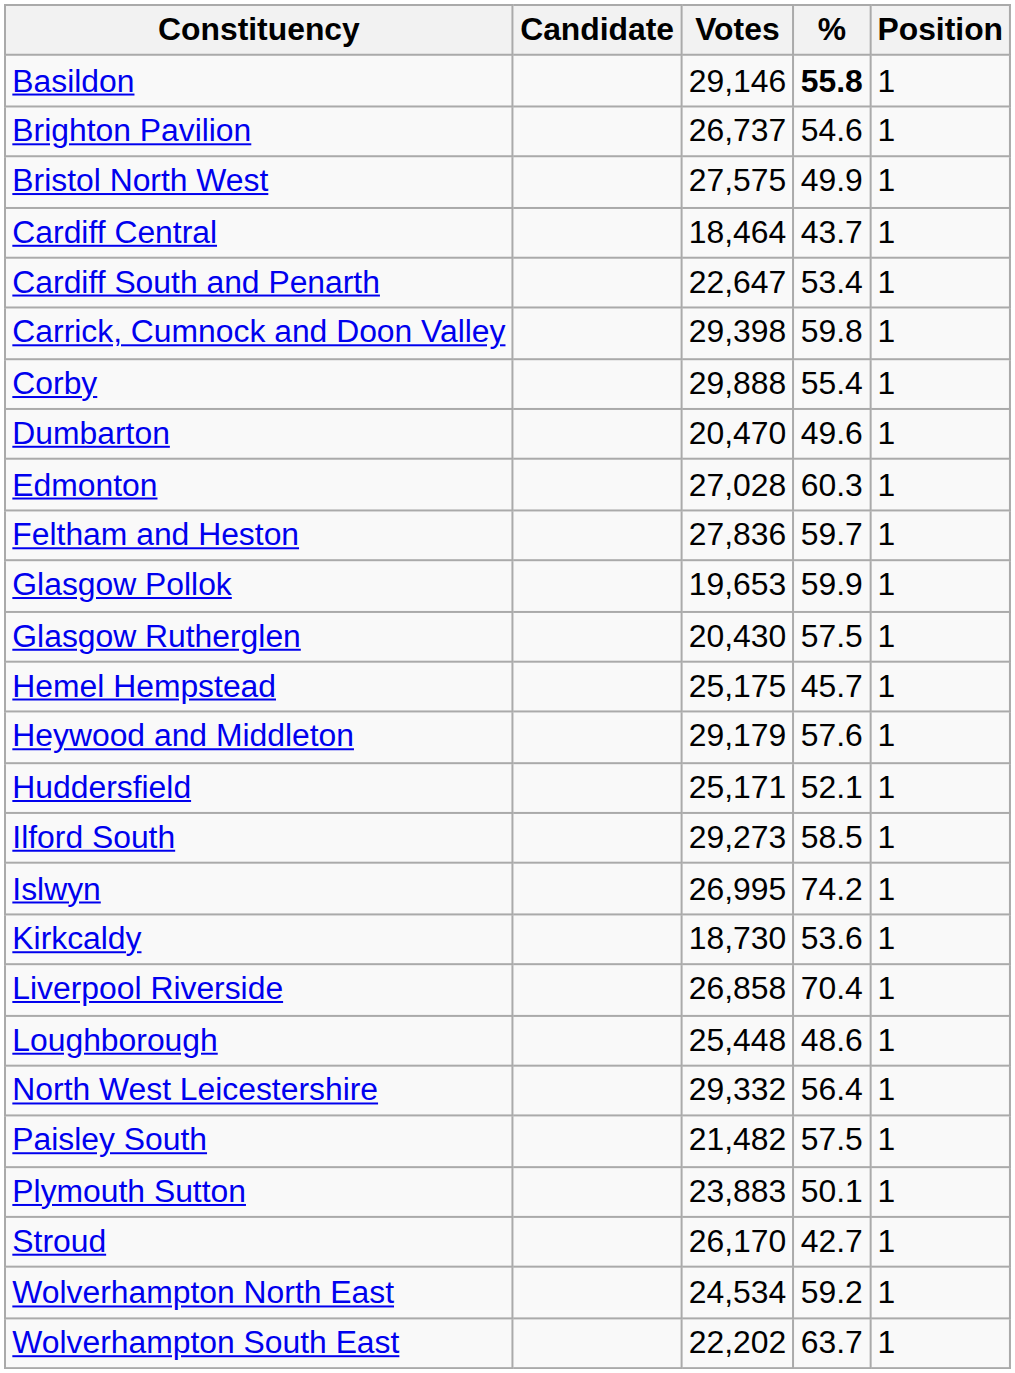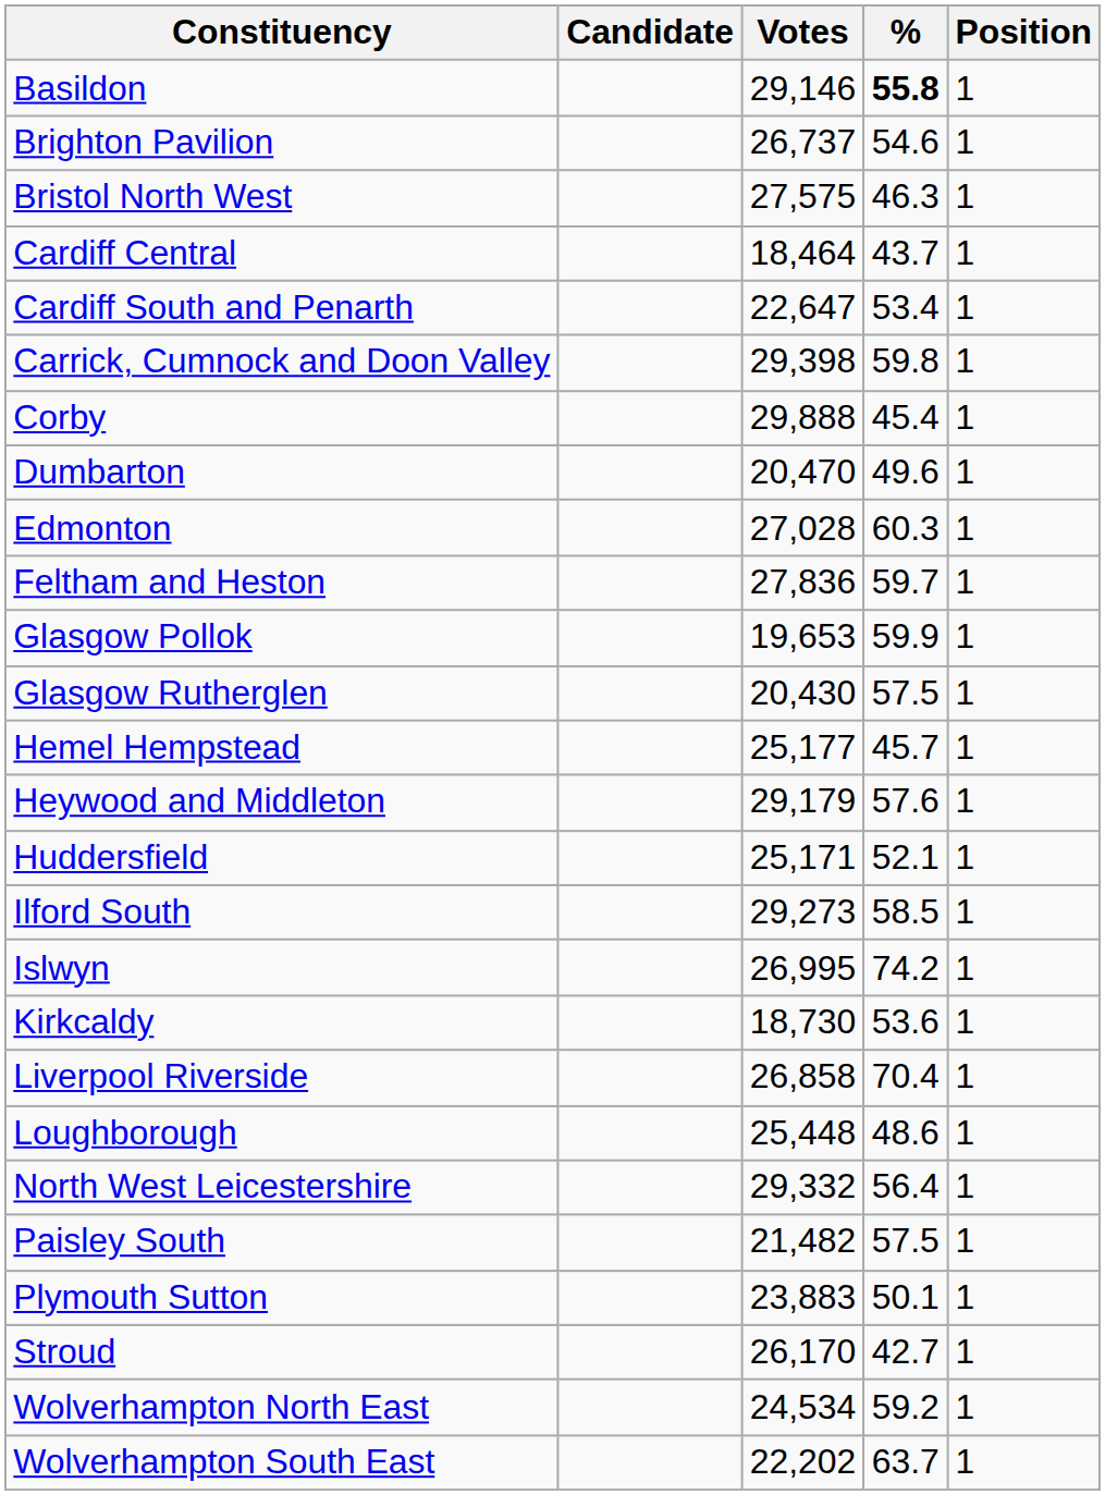 <table class="wikitable sortable">
 <tr>
 <th>Constituency</th>
 <th>Candidate</th>
 <th>Votes</th>
 <th>%</th>
 <th>Position</th>
 </tr>
 <tr>
 <td><a href='#'>Basildon</a></td>
 <td></td>
 <td>29,146</td>
 <td><strong>55.8</strong></td>
 <td>1</td>
 </tr>
 <tr>
 <td><a href='#'>Brighton Pavilion</a></td>
 <td></td>
 <td>26,737</td>
 <td>54.6</td>
 <td>1</td>
 </tr>
 <tr>
 <td><a href='#'>Bristol North West</a></td>
 <td></td>
 <td>27,575</td>
-<td>49.9</td>
+<td>46.3</td>
 <td>1</td>
 </tr>
 <tr>
 <td><a href='#'>Cardiff Central</a></td>
 <td></td>
 <td>18,464</td>
 <td>43.7</td>
 <td>1</td>
 </tr>
 <tr>
 <td><a href='#'>Cardiff South and Penarth</a></td>
 <td></td>
 <td>22,647</td>
 <td>53.4</td>
 <td>1</td>
 </tr>
 <tr>
 <td><a href='#'>Carrick, Cumnock and Doon Valley</a></td>
 <td></td>
 <td>29,398</td>
 <td>59.8</td>
 <td>1</td>
 </tr>
 <tr>
 <td><a href='#'>Corby</a></td>
 <td></td>
 <td>29,888</td>
-<td>55.4</td>
+<td>45.4</td>
 <td>1</td>
 </tr>
 <tr>
 <td><a href='#'>Dumbarton</a></td>
 <td></td>
 <td>20,470</td>
 <td>49.6</td>
 <td>1</td>
 </tr>
 <tr>
 <td><a href='#'>Edmonton</a></td>
 <td></td>
 <td>27,028</td>
 <td>60.3</td>
 <td>1</td>
 </tr>
 <tr>
 <td><a href='#'>Feltham and Heston</a></td>
 <td></td>
 <td>27,836</td>
 <td>59.7</td>
 <td>1</td>
 </tr>
 <tr>
 <td><a href='#'>Glasgow Pollok</a></td>
 <td></td>
 <td>19,653</td>
 <td>59.9</td>
 <td>1</td>
 </tr>
 <tr>
 <td><a href='#'>Glasgow Rutherglen</a></td>
 <td></td>
 <td>20,430</td>
 <td>57.5</td>
 <td>1</td>
 </tr>
 <tr>
 <td><a href='#'>Hemel Hempstead</a></td>
 <td></td>
-<td>25,175</td>
+<td>25,177</td>
 <td>45.7</td>
 <td>1</td>
 </tr>
 <tr>
 <td><a href='#'>Heywood and Middleton</a></td>
 <td></td>
 <td>29,179</td>
 <td>57.6</td>
 <td>1</td>
 </tr>
 <tr>
 <td><a href='#'>Huddersfield</a></td>
 <td></td>
 <td>25,171</td>
 <td>52.1</td>
 <td>1</td>
 </tr>
 <tr>
 <td><a href='#'>Ilford South</a></td>
 <td></td>
 <td>29,273</td>
 <td>58.5</td>
 <td>1</td>
 </tr>
 <tr>
 <td><a href='#'>Islwyn</a></td>
 <td></td>
 <td>26,995</td>
 <td>74.2</td>
 <td>1</td>
 </tr>
 <tr>
 <td><a href='#'>Kirkcaldy</a></td>
 <td></td>
 <td>18,730</td>
 <td>53.6</td>
 <td>1</td>
 </tr>
 <tr>
 <td><a href='#'>Liverpool Riverside</a></td>
 <td></td>
 <td>26,858</td>
 <td>70.4</td>
 <td>1</td>
 </tr>
 <tr>
 <td><a href='#'>Loughborough</a></td>
 <td></td>
 <td>25,448</td>
 <td>48.6</td>
 <td>1</td>
 </tr>
 <tr>
 <td><a href='#'>North West Leicestershire</a></td>
 <td></td>
 <td>29,332</td>
 <td>56.4</td>
 <td>1</td>
 </tr>
 <tr>
 <td><a href='#'>Paisley South</a></td>
 <td></td>
 <td>21,482</td>
 <td>57.5</td>
 <td>1</td>
 </tr>
 <tr>
 <td><a href='#'>Plymouth Sutton</a></td>
 <td></td>
 <td>23,883</td>
 <td>50.1</td>
 <td>1</td>
 </tr>
 <tr>
 <td><a href='#'>Stroud</a></td>
 <td></td>
 <td>26,170</td>
 <td>42.7</td>
 <td>1</td>
 </tr>
 <tr>
 <td><a href='#'>Wolverhampton North East</a></td>
 <td></td>
 <td>24,534</td>
 <td>59.2</td>
 <td>1</td>
 </tr>
 <tr>
 <td><a href='#'>Wolverhampton South East</a></td>
 <td></td>
 <td>22,202</td>
 <td>63.7</td>
 <td>1</td>
 </tr>
 </table>
